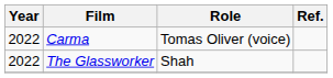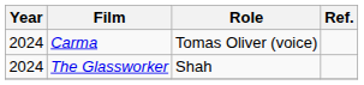 <table class=wikitable plainrowheaders>
 <tr>
 <th>Year</th>
 <th>Film</th>
 <th>Role</th>
 <th>Ref.</th>
 </tr>
 <tr>
-<td>2022</td>
+<td>2024</td>
 <td><a href='#'><em>Carma</em></a></td>
 <td>Tomas Oliver (voice)</td>
 <td></td>
 </tr>
 <tr>
-<td>2022</td>
+<td>2024</td>
 <td><em><a href='#'>The Glassworker</a></em></td>
 <td>Shah</td>
 <td></td>
 </tr>
 <tr>
 </tr>
 </table>
